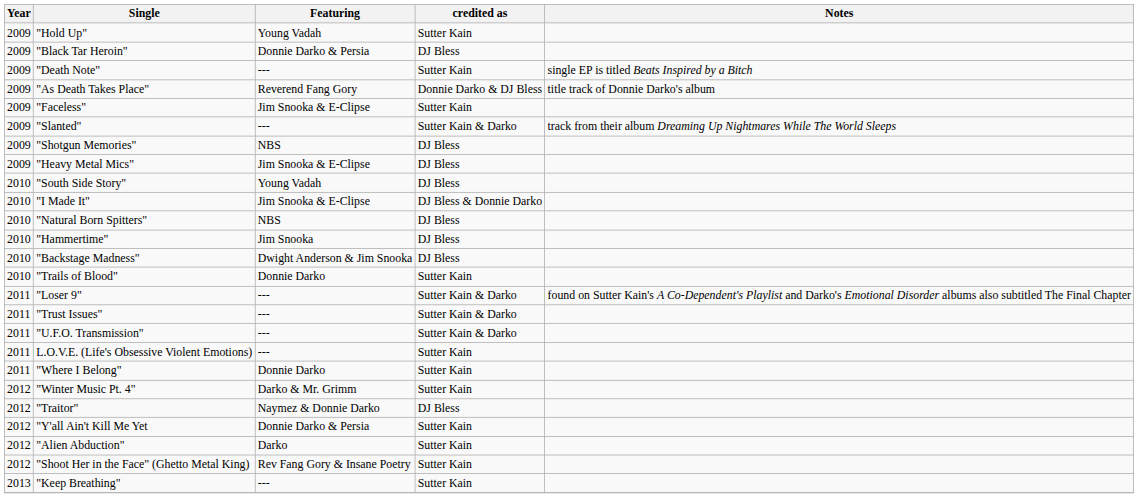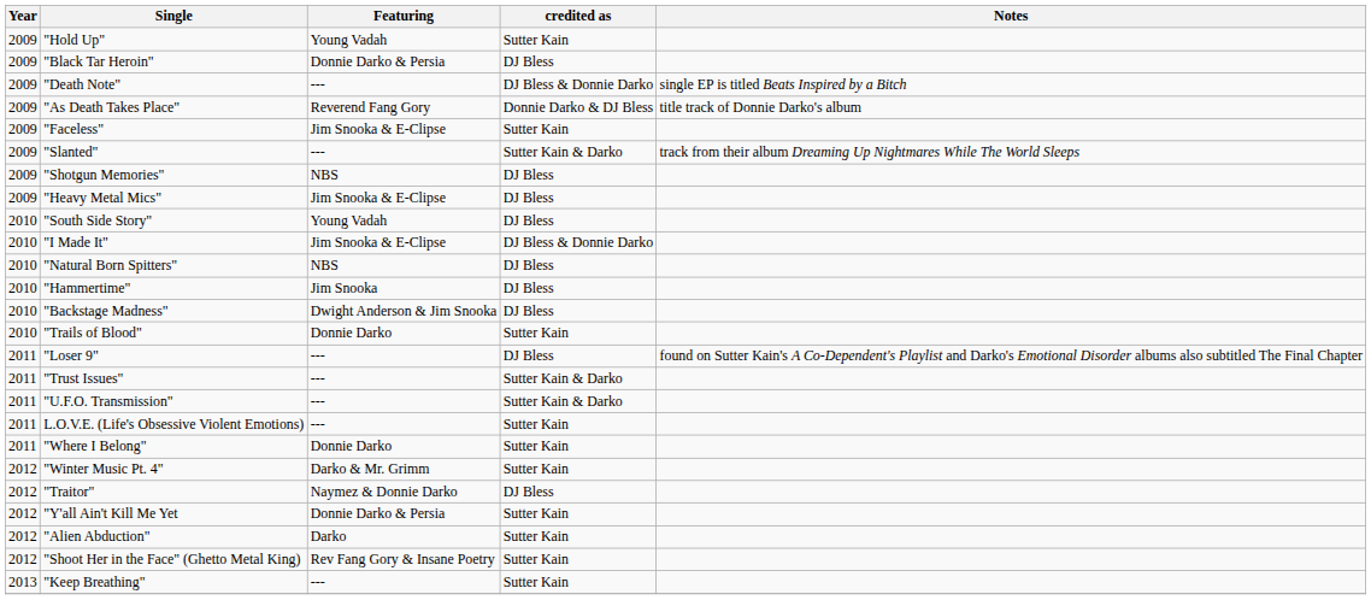 <table class="wikitable sortable">
 <tr>
 <th>Year</th>
 <th>Single</th>
 <th>Featuring</th>
 <th>credited as</th>
 <th>Notes</th>
 </tr>
 <tr>
 <td>2009</td>
 <td>"Hold Up"</td>
 <td>Young Vadah</td>
 <td>Sutter Kain</td>
 <td></td>
 </tr>
 <tr>
 <td>2009</td>
 <td>"Black Tar Heroin"</td>
 <td>Donnie Darko & Persia</td>
 <td>DJ Bless</td>
 <td></td>
 </tr>
 <tr>
 <td>2009</td>
 <td>"Death Note"</td>
 <td>---</td>
-<td>Sutter Kain</td>
+<td>DJ Bless & Donnie Darko</td>
 <td>single EP is titled <em>Beats Inspired by a Bitch</em></td>
 </tr>
 <tr>
 <td>2009</td>
 <td>"As Death Takes Place"</td>
 <td>Reverend Fang Gory</td>
 <td>Donnie Darko & DJ Bless</td>
 <td>title track of Donnie Darko's album</td>
 </tr>
 <tr>
 <td>2009</td>
 <td>"Faceless"</td>
 <td>Jim Snooka & E-Clipse</td>
 <td>Sutter Kain</td>
 <td></td>
 </tr>
 <tr>
 <td>2009</td>
 <td>"Slanted"</td>
 <td>---</td>
 <td>Sutter Kain & Darko</td>
 <td>track from their album <em>Dreaming Up Nightmares While The World Sleeps</em></td>
 </tr>
 <tr>
 <td>2009</td>
 <td>"Shotgun Memories"</td>
 <td>NBS</td>
 <td>DJ Bless</td>
 <td></td>
 </tr>
 <tr>
 <td>2009</td>
 <td>"Heavy Metal Mics"</td>
 <td>Jim Snooka & E-Clipse</td>
 <td>DJ Bless</td>
 <td></td>
 </tr>
 <tr>
 <td>2010</td>
 <td>"South Side Story"</td>
 <td>Young Vadah</td>
 <td>DJ Bless</td>
 <td></td>
 </tr>
 <tr>
 <td>2010</td>
 <td>"I Made It"</td>
 <td>Jim Snooka & E-Clipse</td>
 <td>DJ Bless & Donnie Darko</td>
 <td></td>
 </tr>
 <tr>
 <td>2010</td>
 <td>"Natural Born Spitters"</td>
 <td>NBS</td>
 <td>DJ Bless</td>
 <td></td>
 </tr>
 <tr>
 <td>2010</td>
 <td>"Hammertime"</td>
 <td>Jim Snooka</td>
 <td>DJ Bless</td>
 <td></td>
 </tr>
 <tr>
 <td>2010</td>
 <td>"Backstage Madness"</td>
 <td>Dwight Anderson & Jim Snooka</td>
 <td>DJ Bless</td>
 <td></td>
 </tr>
 <tr>
 <td>2010</td>
 <td>"Trails of Blood"</td>
 <td>Donnie Darko</td>
 <td>Sutter Kain</td>
 <td></td>
 </tr>
 <tr>
 <td>2011</td>
 <td>"Loser 9"</td>
 <td>---</td>
-<td>Sutter Kain & Darko</td>
+<td>DJ Bless</td>
 <td>found on Sutter Kain's <em>A Co-Dependent's Playlist</em> and Darko's <em>Emotional Disorder</em> albums also subtitled The Final Chapter</td>
 </tr>
 <tr>
 <td>2011</td>
 <td>"Trust Issues"</td>
 <td>---</td>
 <td>Sutter Kain & Darko</td>
 <td></td>
 </tr>
 <tr>
 <td>2011</td>
 <td>"U.F.O. Transmission"</td>
 <td>---</td>
 <td>Sutter Kain & Darko</td>
 <td></td>
 </tr>
 <tr>
 <td>2011</td>
 <td>L.O.V.E. (Life's Obsessive Violent Emotions)</td>
 <td>---</td>
 <td>Sutter Kain</td>
 <td></td>
 </tr>
 <tr>
 <td>2011</td>
 <td>"Where I Belong"</td>
 <td>Donnie Darko</td>
 <td>Sutter Kain</td>
 <td></td>
 </tr>
 <tr>
 <td>2012</td>
 <td>"Winter Music Pt. 4"</td>
 <td>Darko & Mr. Grimm</td>
 <td>Sutter Kain</td>
 <td></td>
 </tr>
 <tr>
 <td>2012</td>
 <td>"Traitor"</td>
 <td>Naymez & Donnie Darko</td>
 <td>DJ Bless</td>
 <td></td>
 </tr>
 <tr>
 <td>2012</td>
 <td>"Y'all Ain't Kill Me Yet</td>
 <td>Donnie Darko & Persia</td>
 <td>Sutter Kain</td>
 <td></td>
 </tr>
 <tr>
 <td>2012</td>
 <td>"Alien Abduction"</td>
 <td>Darko</td>
 <td>Sutter Kain</td>
 <td></td>
 </tr>
 <tr>
 <td>2012</td>
 <td>"Shoot Her in the Face" (Ghetto Metal King)</td>
 <td>Rev Fang Gory & Insane Poetry</td>
 <td>Sutter Kain</td>
 <td></td>
 </tr>
 <tr>
 <td>2013</td>
 <td>"Keep Breathing"</td>
 <td>---</td>
 <td>Sutter Kain</td>
 <td></td>
 </tr>
 <tr>
 </tr>
 </table>
